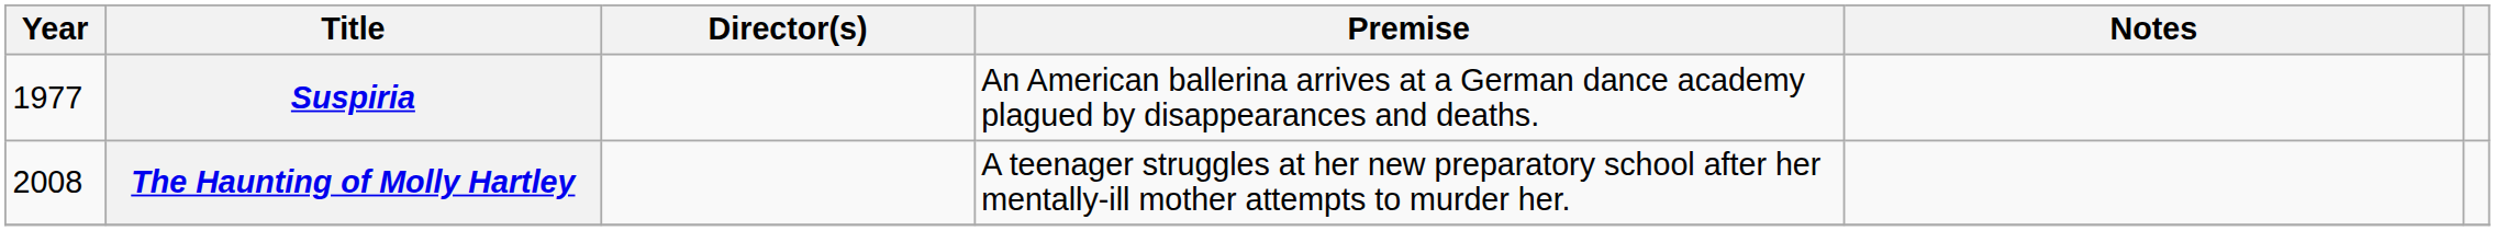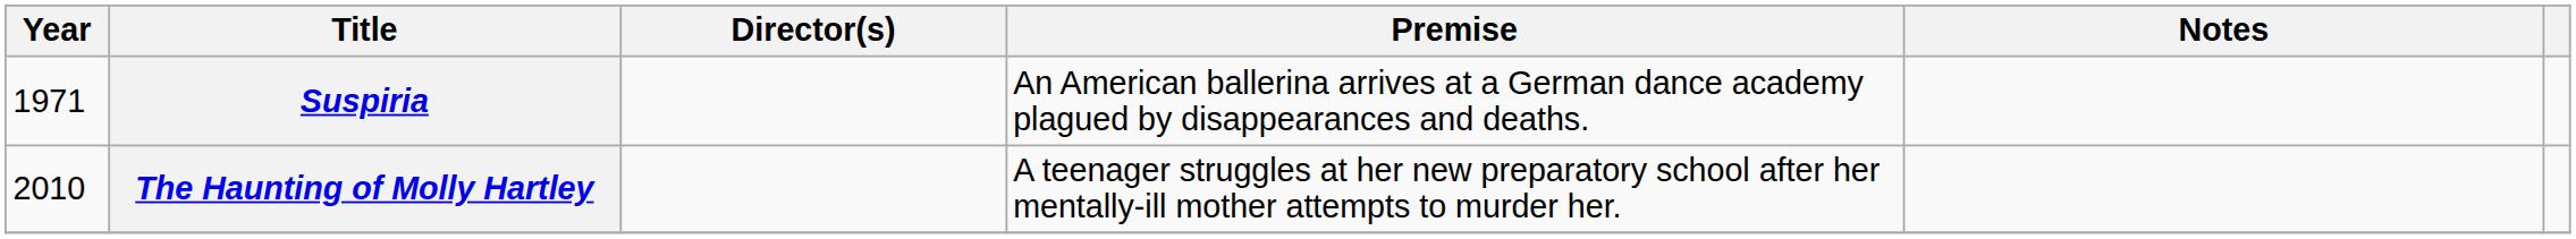 <table class="wikitable sortable plainrowheaders" style="width:100%">
 <tr>
 <th style="width:4%;">Year</th>
 <th style="width:20%;">Title</th>
 <th style="width:15%">Director(s)</th>
 <th style="width:35%;" class="unsortable">Premise</th>
 <th style="width:25%;" class="unsortable">Notes</th>
 <th style="width:5%;" class="unsortable"></th>
 </tr>
 <tr>
-<td>1977</td>
+<td>1971</td>
 <th scope="row"><em><a href='#'>Suspiria</a></em></th>
 <td></td>
 <td>An American ballerina arrives at a German dance academy plagued by disappearances and deaths.</td>
 <td></td>
 <td style=text-align:center></td>
 </tr>
 <tr>
-<td>2008</td>
+<td>2010</td>
 <th scope="row" data-sort-value="Haunting Molly"><em><a href='#'>The Haunting of Molly Hartley</a></em></th>
 <td></td>
 <td>A teenager struggles at her new preparatory school after her mentally-ill mother attempts to murder her.</td>
 <td></td>
 <td style=text-align:center></td>
 </tr>
 <tr>
 </tr>
 </table>
